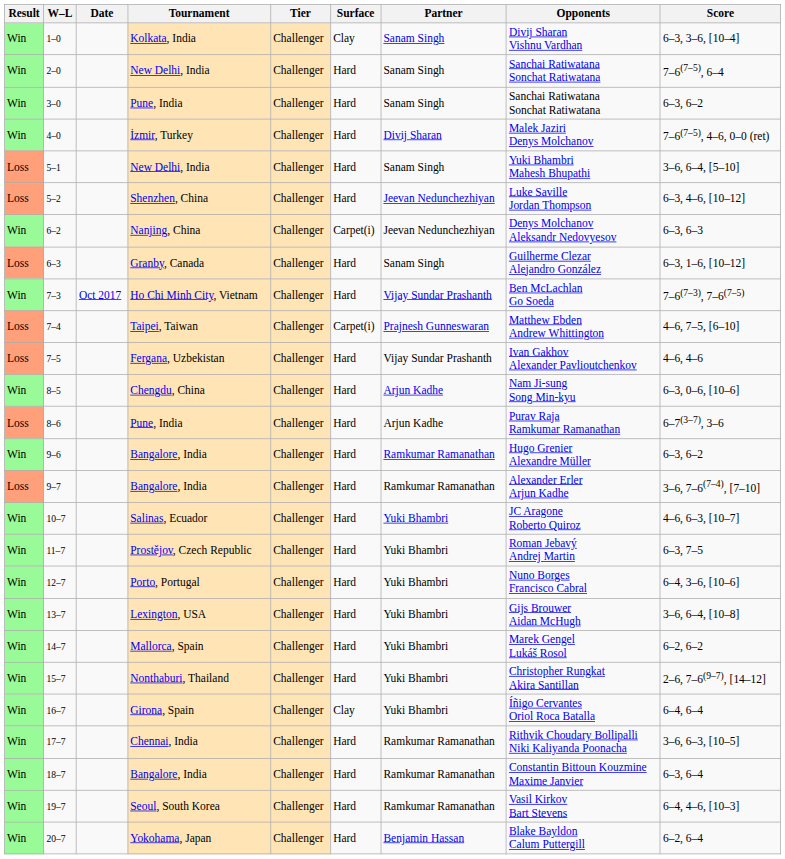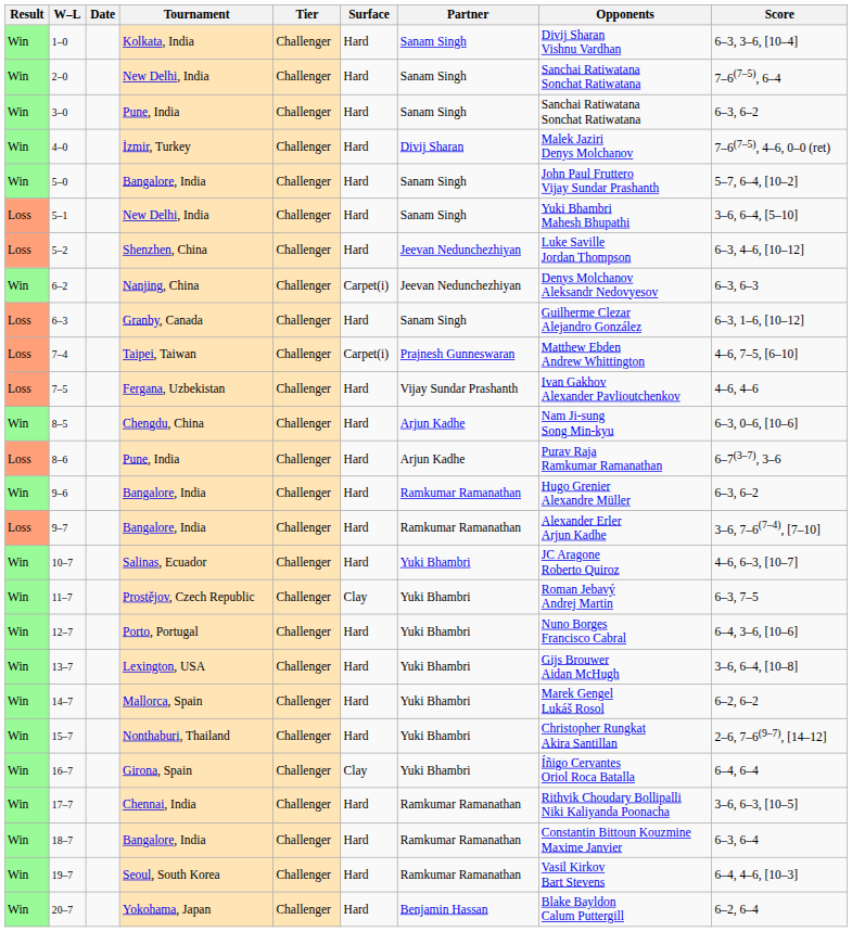 <table class="wikitable sortable" style="font-size:97%;" width="1050">
 <tr>
 <th>Result</th>
 <th class="unsortable">W–L</th>
 <th>Date</th>
 <th>Tournament</th>
 <th>Tier</th>
 <th>Surface</th>
 <th>Partner</th>
 <th>Opponents</th>
 <th class="unsortable">Score</th>
 </tr>
 <tr>
 <td style="background:#98FB98">Win</td>
 <td><small>1–0</small></td>
 <td><a href='#'></a></td>
 <td style="background:moccasin"><a href='#'>Kolkata</a>, India</td>
 <td style="background:moccasin">Challenger</td>
-<td>Clay</td>
+<td>Hard</td>
 <td> <a href='#'>Sanam Singh</a></td>
 <td> <a href='#'>Divij Sharan</a><br> <a href='#'>Vishnu Vardhan</a></td>
 <td>6–3, 3–6, [10–4]</td>
 </tr>
 <tr>
 <td style="background:#98FB98">Win</td>
 <td><small>2–0</small></td>
 <td><a href='#'></a></td>
 <td style="background:moccasin"><a href='#'>New Delhi</a>, India</td>
 <td style="background:moccasin">Challenger</td>
 <td>Hard</td>
 <td> Sanam Singh</td>
 <td> <a href='#'>Sanchai Ratiwatana</a><br> <a href='#'>Sonchat Ratiwatana</a></td>
 <td>7–6<sup>(7–5)</sup>, 6–4</td>
 </tr>
 <tr>
 <td style="background:#98FB98">Win</td>
 <td><small>3–0</small></td>
 <td><a href='#'></a></td>
 <td style="background:moccasin"><a href='#'>Pune</a>, India</td>
 <td style="background:moccasin">Challenger</td>
 <td>Hard</td>
 <td> Sanam Singh</td>
 <td> Sanchai Ratiwatana<br> Sonchat Ratiwatana</td>
 <td>6–3, 6–2</td>
 </tr>
 <tr>
 <td style="background:#98FB98">Win</td>
 <td><small>4–0</small></td>
 <td><a href='#'></a></td>
 <td style="background:moccasin"><a href='#'>İzmir</a>, Turkey</td>
 <td style="background:moccasin">Challenger</td>
 <td>Hard</td>
 <td> <a href='#'>Divij Sharan</a></td>
 <td> <a href='#'>Malek Jaziri</a><br> <a href='#'>Denys Molchanov</a></td>
 <td>7–6<sup>(7–5)</sup>, 4–6, 0–0 (ret)</td>
+</tr>
+<tr>
+<td style="background:#98FB98">Win</td>
+<td><small>5–0</small></td>
+<td><a href='#'></a></td>
+<td style="background:moccasin"><a href='#'>Bangalore</a>, India</td>
+<td style="background:moccasin">Challenger</td>
+<td>Hard</td>
+<td> Sanam Singh</td>
+<td> <a href='#'>John Paul Fruttero</a><br> <a href='#'>Vijay Sundar Prashanth</a></td>
+<td>5–7, 6–4, [10–2]</td>
 </tr>
 <tr>
 <td style="background:#FFA07A">Loss</td>
 <td><small>5–1</small></td>
 <td><a href='#'></a></td>
 <td style="background:moccasin"><a href='#'>New Delhi</a>, India</td>
 <td style="background:moccasin">Challenger</td>
 <td>Hard</td>
 <td> Sanam Singh</td>
 <td> <a href='#'>Yuki Bhambri</a><br> <a href='#'>Mahesh Bhupathi</a></td>
 <td>3–6, 6–4, [5–10]</td>
 </tr>
 <tr>
 <td style="background:#FFA07A">Loss</td>
 <td><small>5–2</small></td>
 <td><a href='#'></a></td>
 <td style="background:moccasin"><a href='#'>Shenzhen</a>, China</td>
 <td style="background:moccasin">Challenger</td>
 <td>Hard</td>
 <td> <a href='#'>Jeevan Nedunchezhiyan</a></td>
 <td> <a href='#'>Luke Saville</a><br> <a href='#'>Jordan Thompson</a></td>
 <td>6–3, 4–6, [10–12]</td>
 </tr>
 <tr>
 <td style="background:#98FB98">Win</td>
 <td><small>6–2</small></td>
 <td><a href='#'></a></td>
 <td style="background:moccasin"><a href='#'>Nanjing</a>, China</td>
 <td style="background:moccasin">Challenger</td>
 <td>Carpet(i)</td>
 <td> Jeevan Nedunchezhiyan</td>
 <td> <a href='#'>Denys Molchanov</a><br> <a href='#'>Aleksandr Nedovyesov</a></td>
 <td>6–3, 6–3</td>
 </tr>
 <tr>
 <td style="background:#FFA07A">Loss</td>
 <td><small>6–3</small></td>
 <td><a href='#'></a></td>
 <td style="background:moccasin"><a href='#'>Granby</a>, Canada</td>
 <td style="background:moccasin">Challenger</td>
 <td>Hard</td>
 <td> Sanam Singh</td>
 <td> <a href='#'>Guilherme Clezar</a><br> <a href='#'>Alejandro González</a></td>
 <td>6–3, 1–6, [10–12]</td>
-</tr>
-<tr>
-<td style="background:#98fb98;">Win</td>
-<td><small>7–3</small></td>
-<td><a href='#'>Oct 2017</a></td>
-<td style="background:moccasin;"><a href='#'>Ho Chi Minh City</a>, Vietnam</td>
-<td style="background:moccasin;">Challenger</td>
-<td>Hard</td>
-<td> <a href='#'>Vijay Sundar Prashanth</a></td>
-<td> <a href='#'>Ben McLachlan</a><br>  <a href='#'>Go Soeda</a></td>
-<td>7–6<sup>(7–3)</sup>, 7–6<sup>(7–5)</sup></td>
 </tr>
 <tr>
 <td style="background:#FFA07A">Loss</td>
 <td><small>7–4</small></td>
 <td><a href='#'></a></td>
 <td style="background:moccasin"><a href='#'>Taipei</a>, Taiwan</td>
 <td style="background:moccasin">Challenger</td>
 <td>Carpet(i)</td>
 <td> <a href='#'>Prajnesh Gunneswaran</a></td>
 <td> <a href='#'>Matthew Ebden</a><br> <a href='#'>Andrew Whittington</a></td>
 <td>4–6, 7–5, [6–10]</td>
 </tr>
 <tr>
 <td style="background:#FFA07A">Loss</td>
 <td><small>7–5</small></td>
 <td><a href='#'></a></td>
 <td style="background:moccasin"><a href='#'>Fergana</a>, Uzbekistan</td>
 <td style="background:moccasin">Challenger</td>
 <td>Hard</td>
 <td> Vijay Sundar Prashanth</td>
 <td> <a href='#'>Ivan Gakhov</a><br> <a href='#'>Alexander Pavlioutchenkov</a></td>
 <td>4–6, 4–6</td>
 </tr>
 <tr>
 <td style="background:#98FB98">Win</td>
 <td><small>8–5</small></td>
 <td><a href='#'></a></td>
 <td style="background:moccasin"><a href='#'>Chengdu</a>, China</td>
 <td style="background:moccasin">Challenger</td>
 <td>Hard</td>
 <td> <a href='#'>Arjun Kadhe</a></td>
 <td> <a href='#'>Nam Ji-sung</a> <br>  <a href='#'>Song Min-kyu</a></td>
 <td>6–3, 0–6, [10–6]</td>
 </tr>
 <tr>
 <td style="background:#FFA07A">Loss</td>
 <td><small>8–6</small></td>
 <td><a href='#'></a></td>
 <td style="background:#FFE4B5;"><a href='#'>Pune</a>, India</td>
 <td style="background:#FFE4B5;">Challenger</td>
 <td>Hard</td>
 <td> Arjun Kadhe</td>
 <td> <a href='#'>Purav Raja</a> <br>  <a href='#'>Ramkumar Ramanathan</a></td>
 <td>6–7<sup>(3–7)</sup>, 3–6</td>
 </tr>
 <tr>
 <td style="background:#98FB98">Win</td>
 <td><small>9–6</small></td>
 <td><a href='#'></a></td>
 <td style="background:moccasin"><a href='#'>Bangalore</a>, India</td>
 <td style="background:moccasin">Challenger</td>
 <td>Hard</td>
 <td> <a href='#'>Ramkumar Ramanathan</a></td>
 <td> <a href='#'>Hugo Grenier</a><br> <a href='#'>Alexandre Müller</a></td>
 <td>6–3, 6–2</td>
 </tr>
 <tr>
 <td style="background:#FFA07A">Loss</td>
 <td><small>9–7</small></td>
 <td><a href='#'></a></td>
 <td style="background:#FFE4B5;"><a href='#'>Bangalore</a>, India</td>
 <td style="background:#FFE4B5;">Challenger</td>
 <td>Hard</td>
 <td> Ramkumar Ramanathan</td>
 <td> <a href='#'>Alexander Erler</a><br> <a href='#'>Arjun Kadhe</a></td>
 <td>3–6, 7–6<sup>(7–4)</sup>, [7–10]</td>
 </tr>
 <tr>
 <td style="background:#98FB98">Win</td>
 <td><small>10–7</small></td>
 <td><a href='#'></a></td>
 <td style="background:moccasin"><a href='#'>Salinas</a>, Ecuador</td>
 <td style="background:moccasin">Challenger</td>
 <td>Hard</td>
 <td> <a href='#'>Yuki Bhambri</a></td>
 <td> <a href='#'>JC Aragone</a><br> <a href='#'>Roberto Quiroz</a></td>
 <td>4–6, 6–3, [10–7]</td>
 </tr>
 <tr>
 <td style="background:#98FB98">Win</td>
 <td><small>11–7</small></td>
 <td><a href='#'></a></td>
 <td style="background:moccasin"><a href='#'>Prostějov</a>, Czech Republic</td>
 <td style="background:moccasin">Challenger</td>
-<td>Hard</td>
+<td>Clay</td>
 <td> Yuki Bhambri</td>
 <td> <a href='#'>Roman Jebavý</a><br> <a href='#'>Andrej Martin</a></td>
 <td>6–3, 7–5</td>
 </tr>
 <tr>
 <td style="background:#98FB98">Win</td>
 <td><small>12–7</small></td>
 <td><a href='#'></a></td>
 <td style="background:moccasin"><a href='#'>Porto</a>, Portugal</td>
 <td style="background:moccasin">Challenger</td>
 <td>Hard</td>
 <td> Yuki Bhambri</td>
 <td> <a href='#'>Nuno Borges</a><br> <a href='#'>Francisco Cabral</a></td>
 <td>6–4, 3–6, [10–6]</td>
 </tr>
 <tr>
 <td style="background:#98FB98">Win</td>
 <td><small>13–7</small></td>
 <td><a href='#'></a></td>
 <td style="background:moccasin"><a href='#'>Lexington</a>, USA</td>
 <td style="background:moccasin">Challenger</td>
 <td>Hard</td>
 <td> Yuki Bhambri</td>
 <td> <a href='#'>Gijs Brouwer</a><br> <a href='#'>Aidan McHugh</a></td>
 <td>3–6, 6–4, [10–8]</td>
 </tr>
 <tr>
 <td style="background:#98FB98">Win</td>
 <td><small>14–7</small></td>
 <td><a href='#'></a></td>
 <td style="background:moccasin"><a href='#'>Mallorca</a>, Spain</td>
 <td style="background:moccasin">Challenger</td>
 <td>Hard</td>
 <td> Yuki Bhambri</td>
 <td> <a href='#'>Marek Gengel</a><br> <a href='#'>Lukáš Rosol</a></td>
 <td>6–2, 6–2</td>
 </tr>
 <tr>
 <td style="background:#98FB98">Win</td>
 <td><small>15–7</small></td>
 <td><a href='#'></a></td>
 <td style="background:#FFE4B5;"><a href='#'>Nonthaburi</a>, Thailand</td>
 <td style="background:#FFE4B5;">Challenger</td>
 <td>Hard</td>
 <td> Yuki Bhambri</td>
 <td> <a href='#'>Christopher Rungkat</a><br> <a href='#'>Akira Santillan</a></td>
 <td>2–6, 7–6<sup>(9–7)</sup>, [14–12]</td>
 </tr>
 <tr>
 <td style="background:#98FB98">Win</td>
 <td><small>16–7</small></td>
 <td><a href='#'></a></td>
 <td style="background:#FFE4B5;"><a href='#'>Girona</a>, Spain</td>
 <td style="background:#FFE4B5;">Challenger</td>
 <td>Clay</td>
 <td> Yuki Bhambri</td>
 <td> <a href='#'>Íñigo Cervantes</a><br> <a href='#'>Oriol Roca Batalla</a></td>
 <td>6–4, 6–4</td>
 </tr>
 <tr>
 <td style="background:#98FB98">Win</td>
 <td><small>17–7</small></td>
 <td><a href='#'></a></td>
 <td style="background:moccasin"><a href='#'>Chennai</a>, India</td>
 <td style="background:moccasin">Challenger</td>
 <td>Hard</td>
 <td> Ramkumar Ramanathan</td>
 <td> <a href='#'>Rithvik Choudary Bollipalli</a><br> <a href='#'>Niki Kaliyanda Poonacha</a></td>
 <td>3–6, 6–3, [10–5]</td>
 </tr>
 <tr>
 <td style="background:#98FB98">Win</td>
 <td><small>18–7</small></td>
 <td><a href='#'></a></td>
 <td style="background:moccasin"><a href='#'>Bangalore</a>, India</td>
 <td style="background:moccasin">Challenger</td>
 <td>Hard</td>
 <td> Ramkumar Ramanathan</td>
 <td> <a href='#'>Constantin Bittoun Kouzmine</a><br> <a href='#'>Maxime Janvier</a></td>
 <td>6–3, 6–4</td>
 </tr>
 <tr>
 <td style="background:#98FB98">Win</td>
 <td><small>19–7</small></td>
 <td><a href='#'></a></td>
 <td style="background:moccasin"><a href='#'>Seoul</a>, South Korea</td>
 <td style="background:moccasin">Challenger</td>
 <td>Hard</td>
 <td> Ramkumar Ramanathan</td>
 <td> <a href='#'>Vasil Kirkov</a> <br>  <a href='#'>Bart Stevens</a></td>
 <td>6–4, 4–6, [10–3]</td>
 </tr>
 <tr>
 <td bgcolor=98FB98>Win</td>
 <td><small>20–7</small></td>
 <td><a href='#'></a></td>
 <td bgcolor="moccasin"><a href='#'>Yokohama</a>, Japan</td>
 <td style="background:#FFE4B5;">Challenger</td>
 <td>Hard</td>
 <td> <a href='#'>Benjamin Hassan</a></td>
 <td> <a href='#'>Blake Bayldon</a><br> <a href='#'>Calum Puttergill</a></td>
 <td>6–2, 6–4</td>
 </tr>
 </table>
